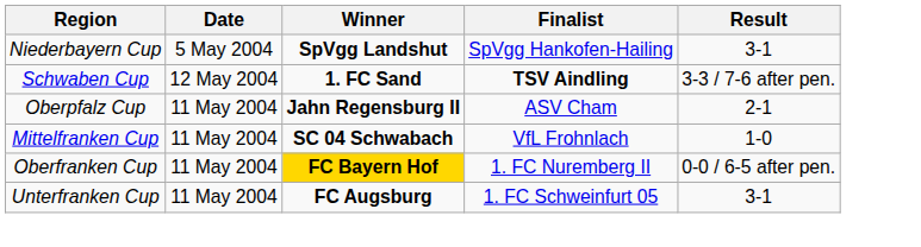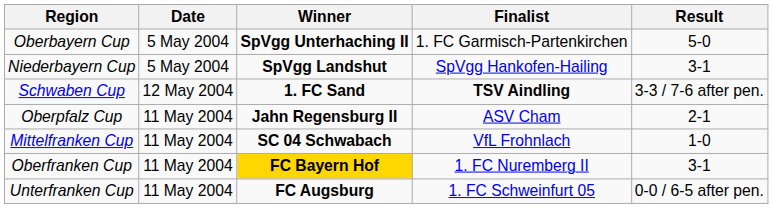 <table class="wikitable">
 <tr>
 <th>Region</th>
 <th>Date</th>
 <th>Winner</th>
 <th>Finalist</th>
 <th>Result</th>
+</tr>
+<tr align="center">
+<td><em>Oberbayern Cup</em></td>
+<td>5 May 2004</td>
+<td><strong>SpVgg Unterhaching II</strong></td>
+<td>1. FC Garmisch-Partenkirchen</td>
+<td>5-0</td>
 </tr>
 <tr align="center">
 <td><em>Niederbayern Cup</em></td>
 <td>5 May 2004</td>
 <td><strong>SpVgg Landshut</strong></td>
 <td><a href='#'>SpVgg Hankofen-Hailing</a></td>
 <td>3-1</td>
 </tr>
 <tr align="center">
 <td><em><a href='#'>Schwaben Cup</a></em></td>
 <td>12 May 2004</td>
 <td><strong>1. FC Sand</strong></td>
 <td><strong>TSV Aindling</strong></td>
 <td>3-3 / 7-6 after pen.</td>
 </tr>
 <tr align="center">
 <td><em>Oberpfalz Cup</em></td>
 <td>11 May 2004</td>
 <td><strong>Jahn Regensburg II</strong></td>
 <td><a href='#'>ASV Cham</a></td>
 <td>2-1</td>
 </tr>
 <tr align="center">
 <td><em><a href='#'>Mittelfranken Cup</a></em></td>
 <td>11 May 2004</td>
 <td><strong>SC 04 Schwabach</strong></td>
 <td><a href='#'>VfL Frohnlach</a></td>
 <td>1-0</td>
 </tr>
 <tr align="center">
 <td><em>Oberfranken Cup</em></td>
 <td>11 May 2004</td>
 <td style="background: gold;"><strong>FC Bayern Hof</strong></td>
 <td><a href='#'>1. FC Nuremberg II</a></td>
-<td>0-0 / 6-5 after pen.</td>
+<td>3-1</td>
 </tr>
 <tr align="center">
 <td><em>Unterfranken Cup</em></td>
 <td>11 May 2004</td>
 <td><strong>FC Augsburg</strong></td>
 <td><a href='#'>1. FC Schweinfurt 05</a></td>
-<td>3-1</td>
+<td>0-0 / 6-5 after pen.</td>
 </tr>
 </table>
